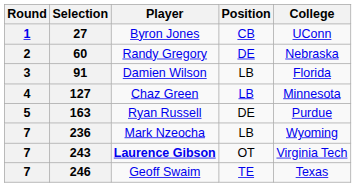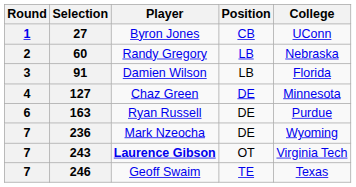 <table class="wikitable" style="text-align: center;">
 <tr>
 <th>Round</th>
 <th>Selection</th>
 <th>Player</th>
 <th>Position</th>
 <th>College</th>
 </tr>
 <tr>
 <th><a href='#'>1</a></th>
 <th>27</th>
 <td><a href='#'>Byron Jones</a></td>
 <td><a href='#'>CB</a></td>
 <td><a href='#'>UConn</a></td>
 </tr>
 <tr>
 <th>2</th>
 <th>60</th>
 <td><a href='#'>Randy Gregory</a></td>
-<td><a href='#'>DE</a></td>
+<td><a href='#'>LB</a></td>
 <td><a href='#'>Nebraska</a></td>
 </tr>
 <tr>
 <th>3</th>
 <th>91</th>
 <td><a href='#'>Damien Wilson</a></td>
 <td>LB</td>
 <td><a href='#'>Florida</a></td>
 </tr>
 <tr>
 <th>4</th>
 <th>127</th>
 <td><a href='#'>Chaz Green</a></td>
-<td><a href='#'>LB</a></td>
+<td><a href='#'>DE</a></td>
 <td><a href='#'>Minnesota</a></td>
 </tr>
 <tr>
-<th>5</th>
+<th>6</th>
 <th>163</th>
 <td><a href='#'>Ryan Russell</a></td>
 <td>DE</td>
 <td><a href='#'>Purdue</a></td>
 </tr>
 <tr>
 <th>7</th>
 <th>236</th>
 <td><a href='#'>Mark Nzeocha</a></td>
-<td>LB</td>
+<td>DE</td>
 <td><a href='#'>Wyoming</a></td>
 </tr>
 <tr>
 <th>7</th>
 <th>243</th>
 <td><strong><a href='#'>Laurence Gibson</a></strong></td>
 <td>OT</td>
 <td><a href='#'>Virginia Tech</a></td>
 </tr>
 <tr>
 <th>7</th>
 <th>246</th>
 <td><a href='#'>Geoff Swaim</a></td>
 <td><a href='#'>TE</a></td>
 <td><a href='#'>Texas</a></td>
 </tr>
 </table>
